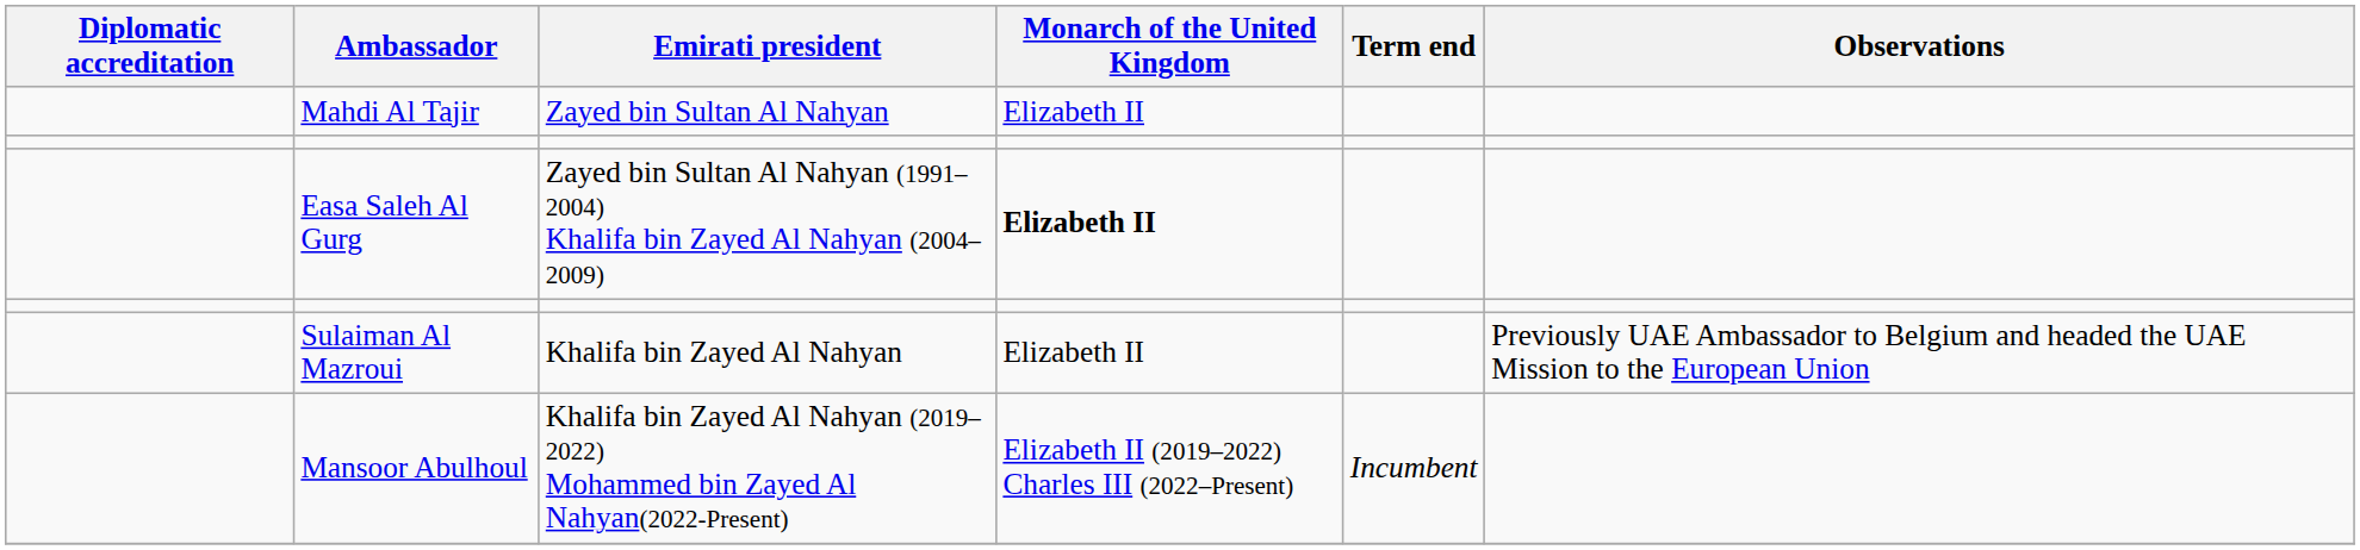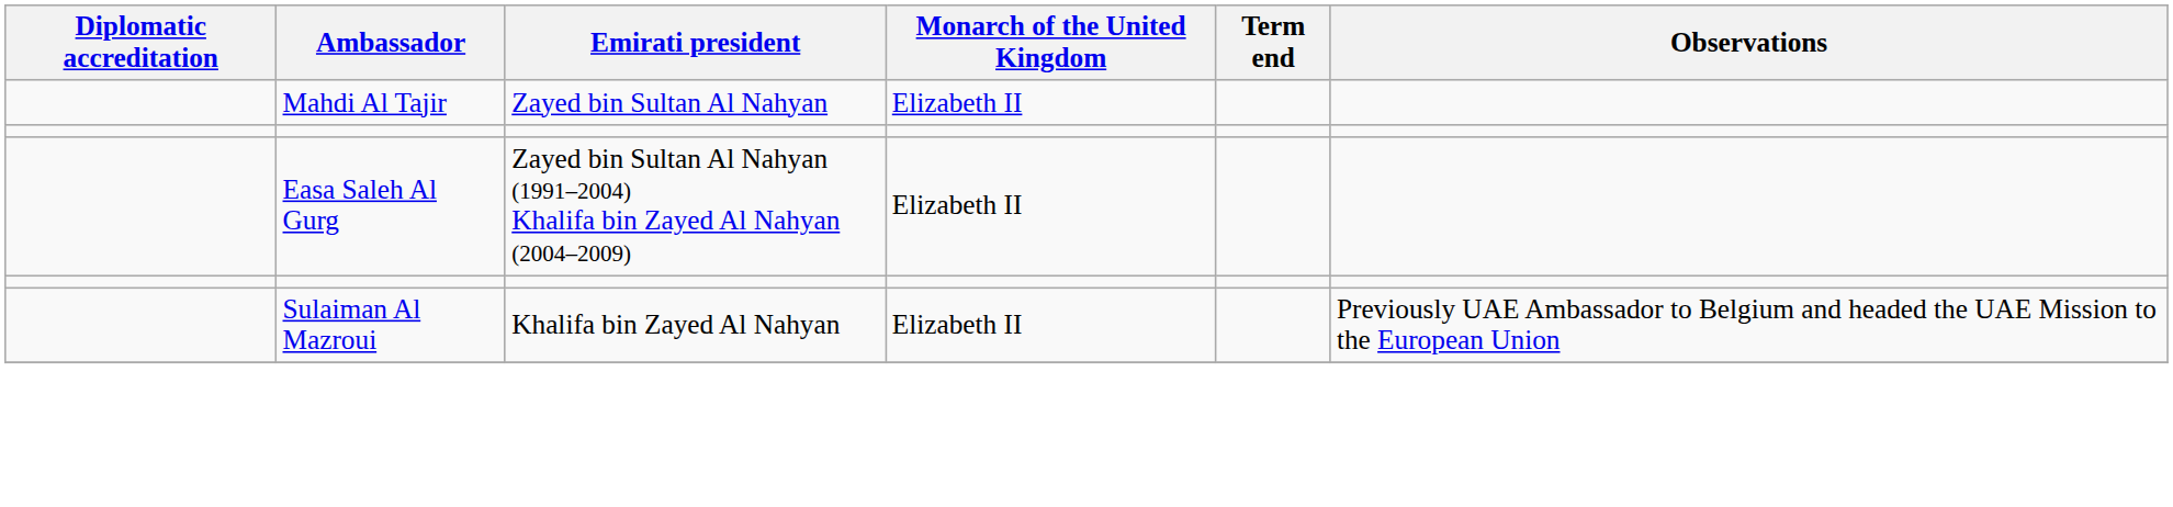 <table class="wikitable sortable">
 <tr>
 <th><a href='#'>Diplomatic accreditation</a></th>
 <th><a href='#'>Ambassador</a></th>
 <th><a href='#'>Emirati president</a></th>
 <th><a href='#'>Monarch of the United Kingdom</a></th>
 <th>Term end</th>
 <th>Observations</th>
 </tr>
 <tr>
 <td></td>
 <td><a href='#'>Mahdi Al Tajir</a></td>
 <td><a href='#'>Zayed bin Sultan Al Nahyan</a></td>
 <td><a href='#'>Elizabeth II</a></td>
 <td></td>
 <td></td>
 </tr>
 <tr>
 <td></td>
 <td></td>
 <td></td>
 <td></td>
 <td></td>
 <td></td>
 </tr>
 <tr>
 <td></td>
 <td><a href='#'>Easa Saleh Al Gurg</a></td>
 <td>Zayed bin Sultan Al Nahyan <small>(1991–2004)</small><br><a href='#'>Khalifa bin Zayed Al Nahyan</a> <small>(2004–2009)</small></td>
-<td><strong>Elizabeth II</strong></td>
+<td>Elizabeth II</td>
 <td></td>
 <td></td>
 </tr>
 <tr>
 <td></td>
 <td></td>
 <td></td>
 <td></td>
 <td></td>
 <td></td>
 </tr>
 <tr>
 <td></td>
 <td><a href='#'>Sulaiman Al Mazroui</a></td>
 <td>Khalifa bin Zayed Al Nahyan</td>
 <td>Elizabeth II</td>
 <td></td>
 <td>Previously UAE Ambassador to Belgium and headed the UAE Mission to the <a href='#'>European Union</a></td>
 </tr>
 <tr>
-<td></td>
-<td><a href='#'>Mansoor Abulhoul</a></td>
-<td>Khalifa bin Zayed Al Nahyan <small>(2019–2022)</small><br><a href='#'>Mohammed bin Zayed Al Nahyan</a><small>(2022-Present)</small></td>
-<td><a href='#'>Elizabeth II</a> <small>(2019–2022)</small><br><a href='#'>Charles III</a> <small>(2022–Present)</small></td>
-<td><em>Incumbent</em></td>
-<td></td>
-</tr>
-<tr>
 </tr>
 </table>
